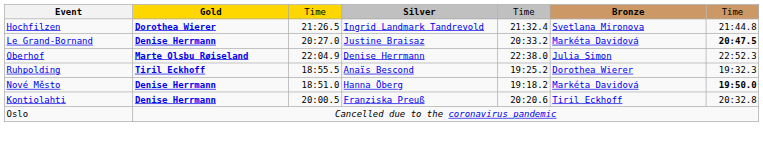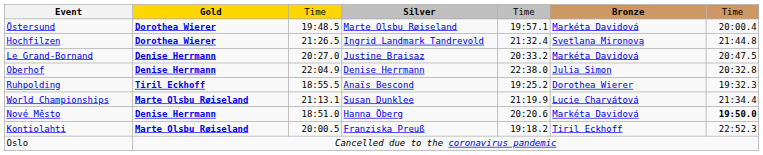 <table class="wikitable">
 <tr>
 <th width="180">Event</th>
 <th width="220" style="background:gold">Gold</th>
 <th width="70" style="background:gold;font-weight:normal">Time</th>
 <th width="220" style="background:silver">Silver</th>
 <th width="70" style="background:silver;font-weight:normal">Time</th>
 <th width="220" style="background:#CC9966">Bronze</th>
 <th width="70" style="background:#CC9966;font-weight:normal">Time</th>
+</tr>
+<tr>
+<td><a href='#'>Östersund</a><br></td>
+<td><strong><a href='#'>Dorothea Wierer</a></strong><br></td>
+<td align="right">19:48.5 <br> </td>
+<td><a href='#'>Marte Olsbu Røiseland</a><br></td>
+<td align="right">19:57.1 <br> </td>
+<td><a href='#'>Markéta Davidová</a><br></td>
+<td align="right">20:00.4 <br> </td>
 </tr>
 <tr>
 <td><a href='#'>Hochfilzen</a><br></td>
 <td><strong><a href='#'>Dorothea Wierer</a></strong><br></td>
 <td align="right">21:26.5 <br> </td>
 <td><a href='#'>Ingrid Landmark Tandrevold</a><br></td>
 <td align="right">21:32.4 <br> </td>
 <td><a href='#'>Svetlana Mironova</a><br></td>
 <td align="right">21:44.8 <br> </td>
 </tr>
 <tr>
 <td><a href='#'>Le Grand-Bornand</a><br></td>
 <td><strong><a href='#'>Denise Herrmann</a></strong><br></td>
 <td align="right">20:27.0 <br> </td>
 <td><a href='#'>Justine Braisaz</a><br></td>
 <td align="right">20:33.2 <br> </td>
 <td><a href='#'>Markéta Davidová</a><br></td>
-<td align="right"><strong>20:47.5 <br> </strong></td>
+<td align="right">20:47.5 <br> </td>
 </tr>
 <tr>
 <td><a href='#'>Oberhof</a><br></td>
-<td><strong><a href='#'>Marte Olsbu Røiseland</a></strong><br></td>
+<td><strong><a href='#'>Denise Herrmann</a></strong><br></td>
 <td align="right">22:04.9 <br> </td>
 <td><a href='#'>Denise Herrmann</a><br></td>
 <td align="right">22:38.0 <br> </td>
 <td><a href='#'>Julia Simon</a><br></td>
-<td align="right">22:52.3 <br> </td>
+<td align="right">20:32.8 <br> </td>
 </tr>
 <tr>
 <td><a href='#'>Ruhpolding</a><br></td>
 <td><strong><a href='#'>Tiril Eckhoff</a></strong><br></td>
 <td align="right">18:55.5 <br> </td>
 <td><a href='#'>Anaïs Bescond</a><br></td>
 <td align="right">19:25.2 <br> </td>
 <td><a href='#'>Dorothea Wierer</a><br></td>
 <td align="right">19:32.3 <br> </td>
 </tr>
 <tr>
+<td><a href='#'>World Championships</a><br></td>
+<td><strong><a href='#'>Marte Olsbu Røiseland</a></strong><br></td>
+<td align="right">21:13.1 <br> </td>
+<td><a href='#'>Susan Dunklee</a><br></td>
+<td align="right">21:19.9 <br> </td>
+<td><a href='#'>Lucie Charvátová</a><br></td>
+<td align="right">21:34.4 <br> </td>
+</tr>
+<tr>
 <td><a href='#'>Nové Město</a><br></td>
 <td><strong><a href='#'>Denise Herrmann</a></strong><br></td>
 <td align="right">18:51.0 <br> </td>
 <td><a href='#'>Hanna Öberg</a><br></td>
-<td align="right">19:18.2 <br> </td>
+<td align="right">20:20.6 <br> </td>
 <td><a href='#'>Markéta Davidová</a><br></td>
 <td align="right"><strong>19:50.0 <br> </strong></td>
 </tr>
 <tr>
 <td><a href='#'>Kontiolahti</a><br></td>
-<td><strong><a href='#'>Denise Herrmann</a></strong><br></td>
+<td><strong><a href='#'>Marte Olsbu Røiseland</a></strong><br></td>
 <td align="right">20:00.5 <br> </td>
 <td><a href='#'>Franziska Preuß</a><br></td>
-<td align="right">20:20.6 <br> </td>
+<td align="right">19:18.2 <br> </td>
 <td><a href='#'>Tiril Eckhoff</a><br></td>
-<td align="right">20:32.8 <br> </td>
+<td align="right">22:52.3 <br> </td>
 </tr>
 <tr>
 <td>Oslo</td>
 <td colspan="6" align="middle"><em>Cancelled due to the <a href='#'>coronavirus pandemic</a></em></td>
 </tr>
 </table>
